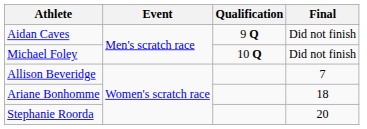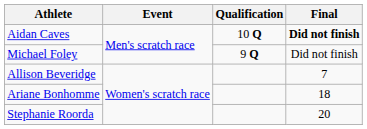 <table class="wikitable" style="font-size:90%;">
 <tr>
 <th>Athlete</th>
 <th>Event</th>
 <th>Qualification</th>
 <th>Final</th>
 </tr>
 <tr align=center>
 <td align=left><a href='#'>Aidan Caves</a></td>
 <td align=left rowspan=2><a href='#'>Men's scratch race</a></td>
-<td>9 <strong>Q</strong></td>
-<td>Did not finish</td>
+<td>10 <strong>Q</strong></td>
+<td><strong>Did not finish</strong></td>
 </tr>
 <tr align=center>
 <td align=left><a href='#'>Michael Foley</a></td>
-<td>10 <strong>Q</strong></td>
+<td>9 <strong>Q</strong></td>
 <td>Did not finish</td>
 </tr>
 <tr align=center>
 <td align=left><a href='#'>Allison Beveridge</a></td>
 <td align=left rowspan=3><a href='#'>Women's scratch race</a></td>
 <td></td>
 <td>7</td>
 </tr>
 <tr align=center>
 <td align=left><a href='#'>Ariane Bonhomme</a></td>
 <td></td>
 <td>18</td>
 </tr>
 <tr align=center>
 <td align=left><a href='#'>Stephanie Roorda</a></td>
 <td></td>
 <td>20</td>
 </tr>
 </table>
